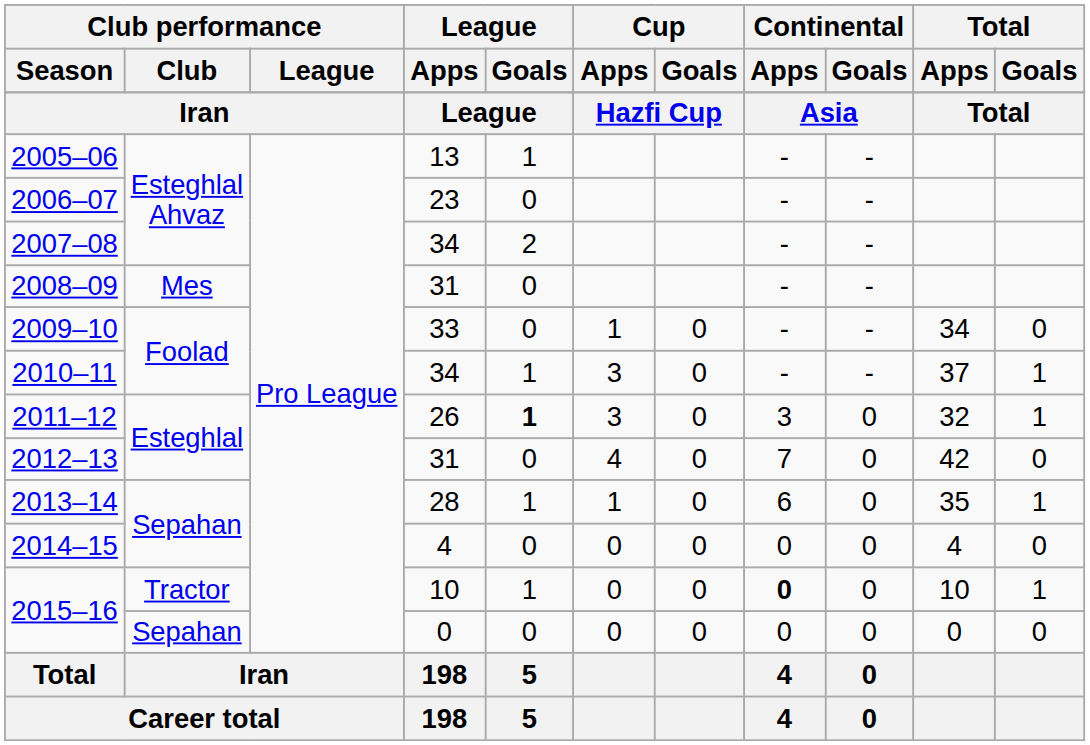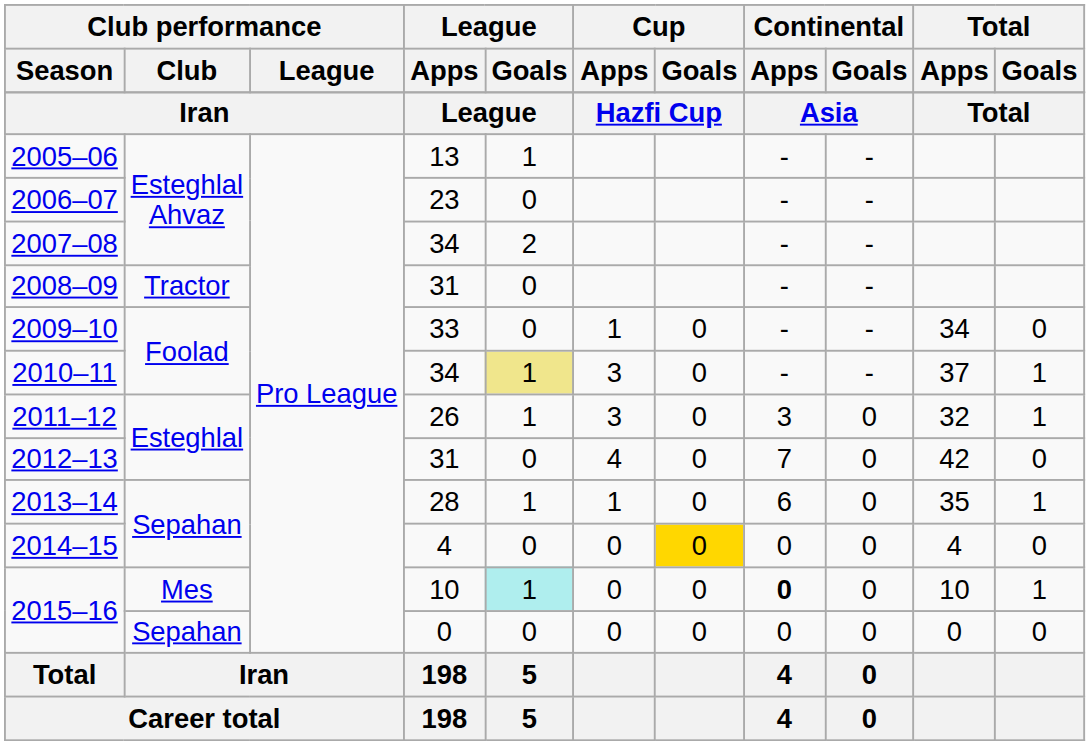 <table class="wikitable" style="font-size:90%; text-align:center;">
 <tr>
 <th colspan=3>Club performance</th>
 <th colspan=2>League</th>
 <th colspan=2>Cup</th>
 <th colspan=2>Continental</th>
 <th colspan=2>Total</th>
 </tr>
 <tr>
 <th>Season</th>
 <th>Club</th>
 <th>League</th>
 <th>Apps</th>
 <th>Goals</th>
 <th>Apps</th>
 <th>Goals</th>
 <th>Apps</th>
 <th>Goals</th>
 <th>Apps</th>
 <th>Goals</th>
 </tr>
 <tr>
 </tr>
 <tr>
 <th colspan=3>Iran</th>
 <th colspan=2>League</th>
 <th colspan=2><a href='#'>Hazfi Cup</a></th>
 <th colspan=2><a href='#'>Asia</a></th>
 <th colspan=2>Total</th>
 </tr>
 <tr>
 <td><a href='#'>2005–06</a></td>
 <td rowspan="3"><a href='#'>Esteghlal<br>Ahvaz</a></td>
 <td rowspan="12"><a href='#'>Pro League</a></td>
 <td>13</td>
 <td>1</td>
 <td></td>
 <td></td>
 <td>-</td>
 <td>-</td>
 <td></td>
 <td></td>
 </tr>
 <tr>
 <td><a href='#'>2006–07</a></td>
 <td>23</td>
 <td>0</td>
 <td></td>
 <td></td>
 <td>-</td>
 <td>-</td>
 <td></td>
 <td></td>
 </tr>
 <tr>
 <td><a href='#'>2007–08</a></td>
 <td>34</td>
 <td>2</td>
 <td></td>
 <td></td>
 <td>-</td>
 <td>-</td>
 <td></td>
 <td></td>
 </tr>
 <tr>
 <td><a href='#'>2008–09</a></td>
-<td rowspan="1"><a href='#'>Mes</a></td>
+<td><a href='#'>Tractor</a></td>
 <td>31</td>
 <td>0</td>
 <td></td>
 <td></td>
 <td>-</td>
 <td>-</td>
 <td></td>
 <td></td>
 </tr>
 <tr>
 <td><a href='#'>2009–10</a></td>
 <td rowspan="2"><a href='#'>Foolad</a></td>
 <td>33</td>
 <td>0</td>
 <td>1</td>
 <td>0</td>
 <td>-</td>
 <td>-</td>
 <td>34</td>
 <td>0</td>
 </tr>
 <tr>
 <td><a href='#'>2010–11</a></td>
 <td>34</td>
-<td>1</td>
+<td style="background: khaki;">1</td>
 <td>3</td>
 <td>0</td>
 <td>-</td>
 <td>-</td>
 <td>37</td>
 <td>1</td>
 </tr>
 <tr>
 <td><a href='#'>2011–12</a></td>
 <td rowspan="2"><a href='#'>Esteghlal</a></td>
 <td>26</td>
-<td><strong>1</strong></td>
+<td>1</td>
 <td>3</td>
 <td>0</td>
 <td>3</td>
 <td>0</td>
 <td>32</td>
 <td>1</td>
 </tr>
 <tr>
 <td><a href='#'>2012–13</a></td>
 <td>31</td>
 <td>0</td>
 <td>4</td>
 <td>0</td>
 <td>7</td>
 <td>0</td>
 <td>42</td>
 <td>0</td>
 </tr>
 <tr>
 <td><a href='#'>2013–14</a></td>
 <td rowspan="2"><a href='#'>Sepahan</a></td>
 <td>28</td>
 <td>1</td>
 <td>1</td>
 <td>0</td>
 <td>6</td>
 <td>0</td>
 <td>35</td>
 <td>1</td>
 </tr>
 <tr>
 <td><a href='#'>2014–15</a></td>
 <td>4</td>
 <td>0</td>
 <td>0</td>
-<td>0</td>
+<td style="background: gold;">0</td>
 <td>0</td>
 <td>0</td>
 <td>4</td>
 <td>0</td>
 </tr>
 <tr>
 <td rowspan="2"><a href='#'>2015–16</a></td>
-<td><a href='#'>Tractor</a></td>
+<td rowspan="1"><a href='#'>Mes</a></td>
 <td>10</td>
-<td>1</td>
+<td style="background: paleturquoise;">1</td>
 <td>0</td>
 <td>0</td>
 <td><strong>0</strong></td>
 <td>0</td>
 <td>10</td>
 <td>1</td>
 </tr>
 <tr>
 <td><a href='#'>Sepahan</a></td>
 <td>0</td>
 <td>0</td>
 <td>0</td>
 <td>0</td>
 <td>0</td>
 <td>0</td>
 <td>0</td>
 <td>0</td>
 </tr>
 <tr>
 <th rowspan=1>Total</th>
 <th colspan=2>Iran</th>
 <th>198</th>
 <th>5</th>
 <th></th>
 <th></th>
 <th>4</th>
 <th>0</th>
 <th></th>
 <th></th>
 </tr>
 <tr>
 <th colspan=3>Career total</th>
 <th>198</th>
 <th>5</th>
 <th></th>
 <th></th>
 <th>4</th>
 <th>0</th>
 <th></th>
 <th></th>
 </tr>
 </table>
